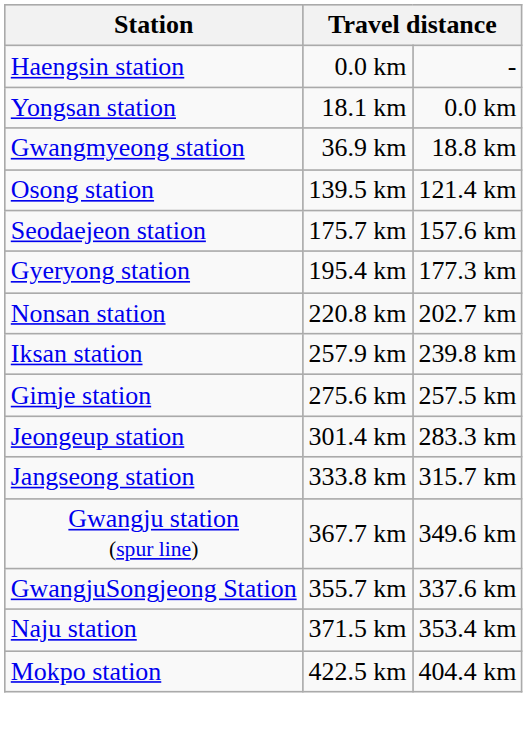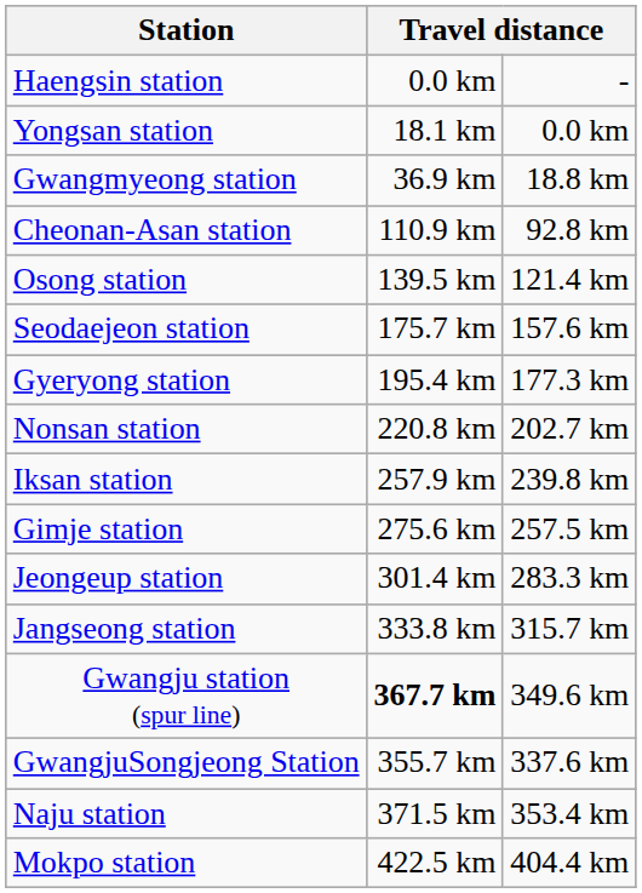 <table class="wikitable">
 <tr>
 <th>Station</th>
 <th colspan="2">Travel distance</th>
 </tr>
 <tr>
 <td><a href='#'>Haengsin station</a></td>
 <td align="right">0.0 km</td>
 <td align="right">-</td>
 </tr>
 <tr>
 <td><a href='#'>Yongsan station</a></td>
 <td align="right">18.1 km</td>
 <td align="right">0.0 km</td>
 </tr>
 <tr>
 <td><a href='#'>Gwangmyeong station</a></td>
 <td align="right">36.9 km</td>
 <td align="right">18.8 km</td>
+</tr>
+<tr>
+<td><a href='#'>Cheonan-Asan station</a></td>
+<td align="right">110.9 km</td>
+<td align="right">92.8 km</td>
 </tr>
 <tr>
 <td><a href='#'>Osong station</a></td>
 <td align="right">139.5 km</td>
 <td align="right">121.4 km</td>
 </tr>
 <tr>
 <td><a href='#'>Seodaejeon station</a></td>
 <td align="right">175.7 km</td>
 <td align="right">157.6 km</td>
 </tr>
 <tr>
 <td><a href='#'>Gyeryong station</a></td>
 <td align="right">195.4 km</td>
 <td align="right">177.3 km</td>
 </tr>
 <tr>
 <td><a href='#'>Nonsan station</a></td>
 <td align="right">220.8 km</td>
 <td align="right">202.7 km</td>
 </tr>
 <tr>
 <td><a href='#'>Iksan station</a></td>
 <td align="right">257.9 km</td>
 <td align="right">239.8 km</td>
 </tr>
 <tr>
 <td><a href='#'>Gimje station</a></td>
 <td align="right">275.6 km</td>
 <td align="right">257.5 km</td>
 </tr>
 <tr>
 <td><a href='#'>Jeongeup station</a></td>
 <td align="right">301.4 km</td>
 <td align="right">283.3 km</td>
 </tr>
 <tr>
 <td><a href='#'>Jangseong station</a></td>
 <td align="right">333.8 km</td>
 <td align="right">315.7 km</td>
 </tr>
 <tr>
 <td align="center"><a href='#'>Gwangju station</a><br><small>(<a href='#'>spur line</a>)</small></td>
-<td align="right">367.7 km</td>
+<td align="right"><strong>367.7 km</strong></td>
 <td align="right">349.6 km</td>
 </tr>
 <tr>
 <td><a href='#'>GwangjuSongjeong Station</a></td>
 <td align="right">355.7 km</td>
 <td align="right">337.6 km</td>
 </tr>
 <tr>
 <td><a href='#'>Naju station</a></td>
 <td align="right">371.5 km</td>
 <td align="right">353.4 km</td>
 </tr>
 <tr>
 <td><a href='#'>Mokpo station</a></td>
 <td align="right">422.5 km</td>
 <td align="right">404.4 km</td>
 </tr>
 </table>
